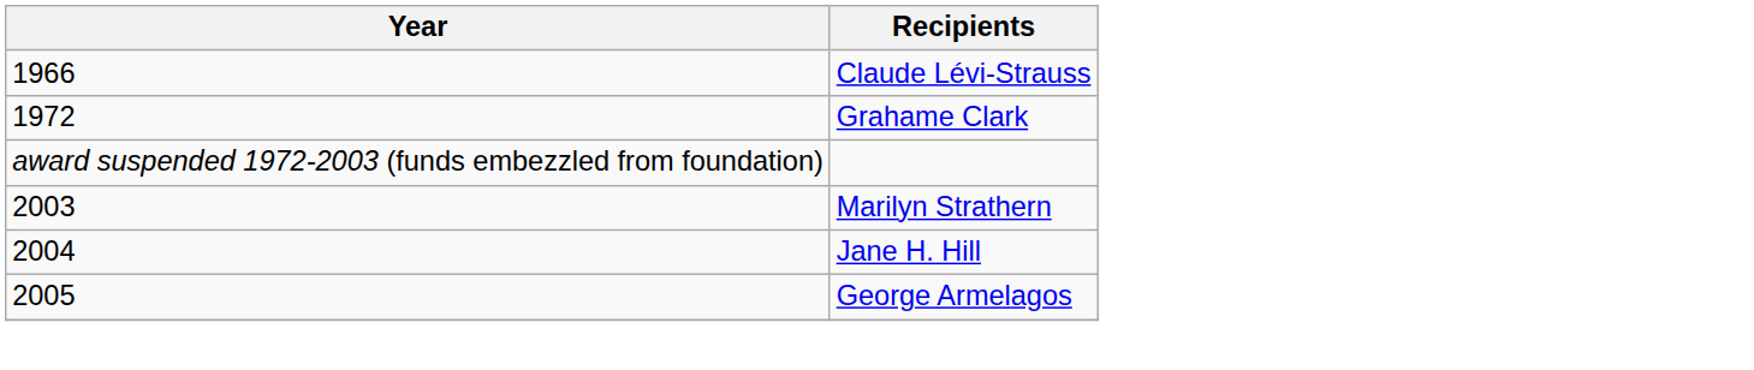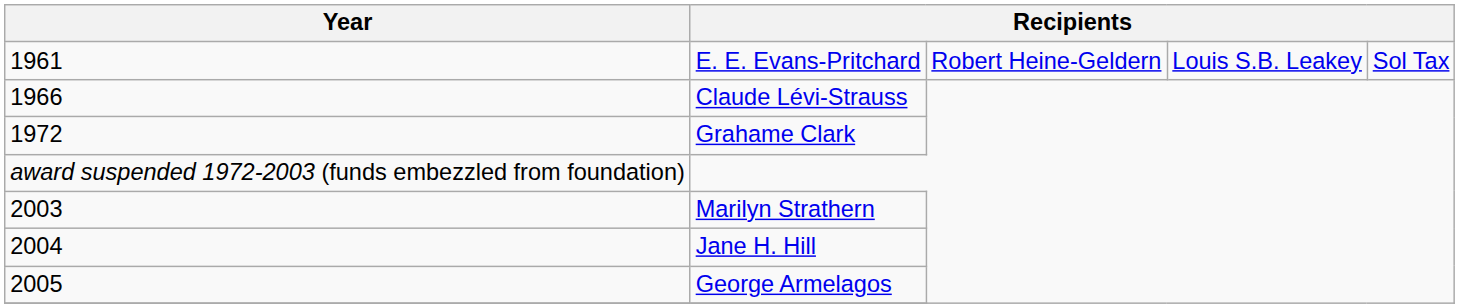 <table class="wikitable">
 <tr>
 <th>Year</th>
 <th colspan="4">Recipients</th>
+</tr>
+<tr ---->
+<td>1961</td>
+<td><a href='#'>E. E. Evans-Pritchard</a></td>
+<td><a href='#'>Robert Heine-Geldern</a></td>
+<td><a href='#'>Louis S.B. Leakey</a></td>
+<td><a href='#'>Sol Tax</a></td>
 </tr>
 <tr ---->
 <td>1966</td>
 <td><a href='#'>Claude Lévi-Strauss</a></td>
 </tr>
 <tr ---->
 <td>1972</td>
 <td><a href='#'>Grahame Clark</a></td>
 </tr>
 <tr ---->
 <td><em>award suspended 1972-2003</em> (funds embezzled from foundation)</td>
 </tr>
 <tr ---->
 <td>2003</td>
 <td><a href='#'>Marilyn Strathern</a></td>
 </tr>
 <tr ---->
 <td>2004</td>
 <td><a href='#'>Jane H. Hill</a></td>
 </tr>
 <tr ---->
 <td>2005</td>
 <td><a href='#'>George Armelagos</a></td>
 </tr>
 <tr ---->
 </tr>
 </table>
